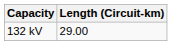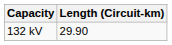 <table class="wikitable">
 <tr>
 <th>Capacity</th>
 <th>Length (Circuit-km)</th>
 </tr>
 <tr>
 <td>132 kV</td>
-<td>29.00</td>
+<td>29.90</td>
 </tr>
 </table>
